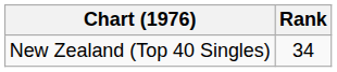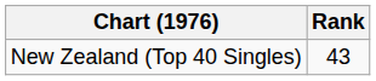 <table class="wikitable sortable plainrowheaders">
 <tr>
 <th align="left">Chart (1976)</th>
 <th style="text-align:center;">Rank</th>
 </tr>
 <tr>
 <td>New Zealand (Top 40 Singles)</td>
-<td align="center">34</td>
+<td align="center">43</td>
 </tr>
 </table>
